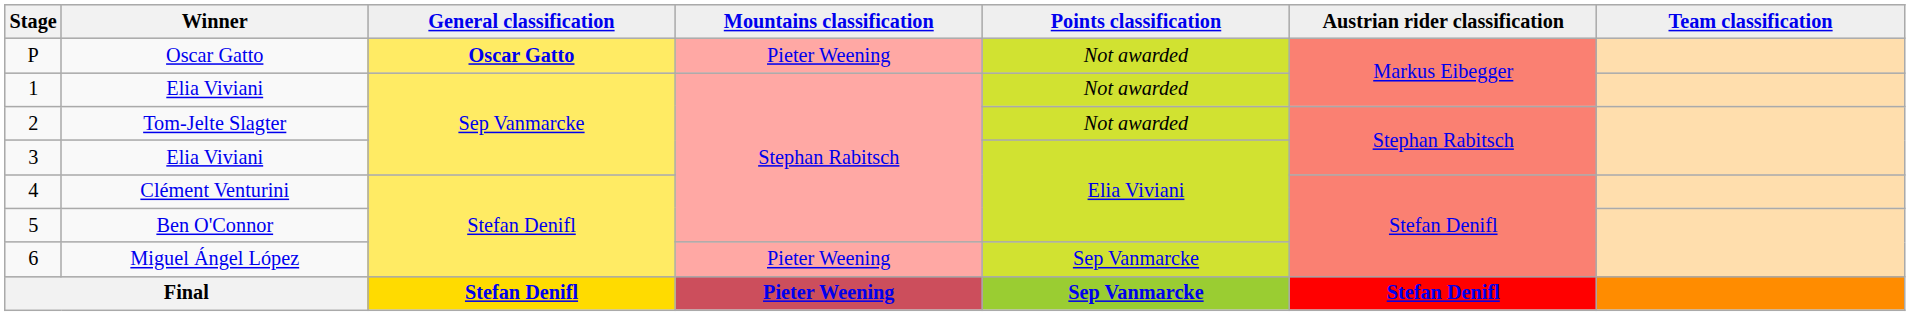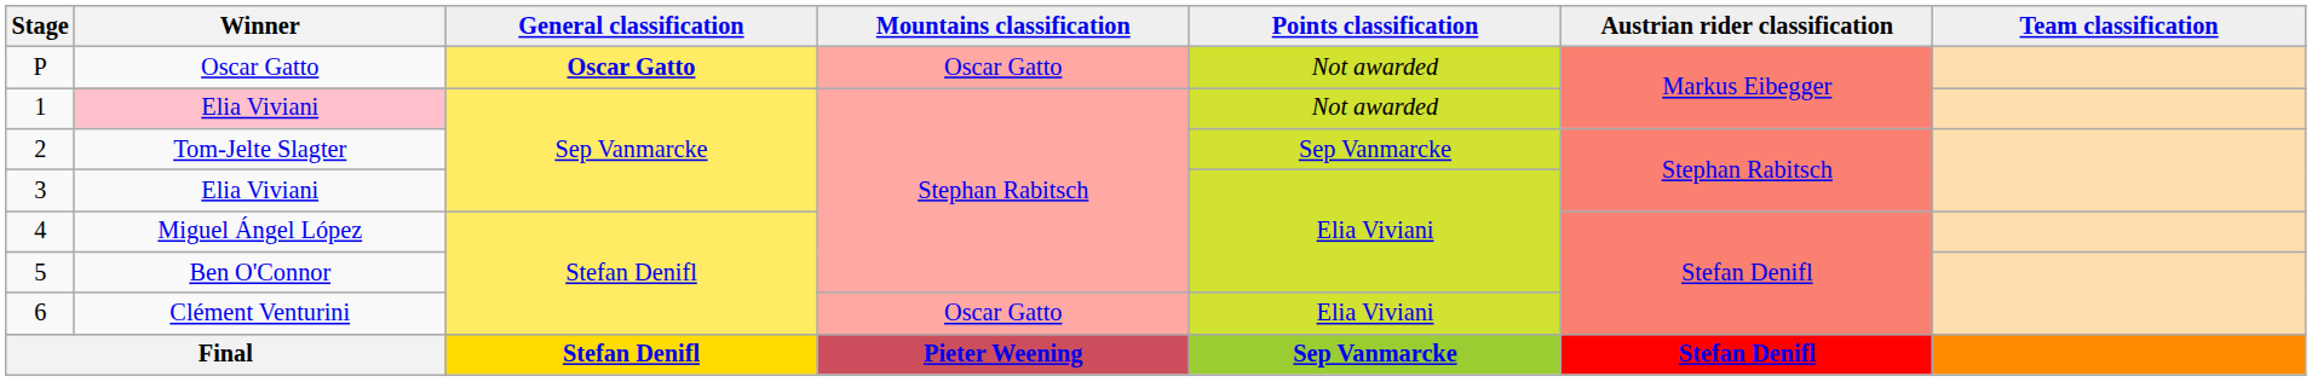 <table class="wikitable" style="text-align: center; font-size:smaller;">
 <tr style="background:#efefef;">
 <th style="width:1%;">Stage</th>
 <th style="width:16.5%;">Winner</th>
 <th style="background:#efefef; width:16.5%;"><a href='#'>General classification</a><br></th>
 <th style="background:#efefef; width:16.5%;"><a href='#'>Mountains classification</a><br></th>
 <th style="background:#efefef; width:16.5%;"><a href='#'>Points classification</a><br></th>
 <th style="background:#efefef; width:16.5%;">Austrian rider classification<br></th>
 <th style="background:#efefef; width:16.5%;"><a href='#'>Team classification</a><br></th>
 </tr>
 <tr>
 <td scope=row>P</td>
 <td><a href='#'>Oscar Gatto</a></td>
 <td style="background:#FFEB64;"><strong><a href='#'>Oscar Gatto</a></strong></td>
-<td style="background:#FFA8A4;"><a href='#'>Pieter Weening</a></td>
+<td style="background:#FFA8A4;"><a href='#'>Oscar Gatto</a></td>
 <td style="background:#D1E231;"><em>Not awarded</em></td>
 <td style="background:salmon;" rowspan=2><a href='#'>Markus Eibegger</a></td>
 <td style="background:navajowhite;"></td>
 </tr>
 <tr>
 <td scope=row>1</td>
-<td><a href='#'>Elia Viviani</a></td>
+<td style="background: pink;"><a href='#'>Elia Viviani</a></td>
 <td style="background:#FFEB64;" rowspan=3><a href='#'>Sep Vanmarcke</a></td>
 <td style="background:#FFA8A4;" rowspan=5><a href='#'>Stephan Rabitsch</a></td>
 <td style="background:#D1E231;"><em>Not awarded</em></td>
 <td style="background:navajowhite;"></td>
 </tr>
 <tr>
 <td scope=row>2</td>
 <td><a href='#'>Tom-Jelte Slagter</a></td>
-<td style="background:#D1E231;"><em>Not awarded</em></td>
+<td style="background:#D1E231;"><a href='#'>Sep Vanmarcke</a></td>
 <td style="background:salmon;" rowspan=2><a href='#'>Stephan Rabitsch</a></td>
 <td style="background:navajowhite;" rowspan=2></td>
 </tr>
 <tr>
 <td scope=row>3</td>
 <td><a href='#'>Elia Viviani</a></td>
 <td style="background:#D1E231;" rowspan=3><a href='#'>Elia Viviani</a></td>
 </tr>
 <tr>
 <td scope=row>4</td>
-<td><a href='#'>Clément Venturini</a></td>
+<td><a href='#'>Miguel Ángel López</a></td>
 <td style="background:#FFEB64;" rowspan=3><a href='#'>Stefan Denifl</a></td>
 <td style="background:salmon;" rowspan=3><a href='#'>Stefan Denifl</a></td>
 <td style="background:navajowhite;"></td>
 </tr>
 <tr>
 <td scope=row>5</td>
 <td><a href='#'>Ben O'Connor</a></td>
 <td style="background:navajowhite;" rowspan=2></td>
 </tr>
 <tr>
 <td scope=row>6</td>
-<td><a href='#'>Miguel Ángel López</a></td>
-<td style="background:#FFA8A4;"><a href='#'>Pieter Weening</a></td>
-<td style="background:#D1E231;"><a href='#'>Sep Vanmarcke</a></td>
+<td><a href='#'>Clément Venturini</a></td>
+<td style="background:#FFA8A4;"><a href='#'>Oscar Gatto</a></td>
+<td style="background:#D1E231;"><a href='#'>Elia Viviani</a></td>
 </tr>
 <tr>
 <th colspan=2>Final</th>
 <th style="background:#FFDB00;"><a href='#'>Stefan Denifl</a></th>
 <th style="background:#CC4E5C;"><a href='#'>Pieter Weening</a></th>
 <th style="background:#9ACD32;"><a href='#'>Sep Vanmarcke</a></th>
 <th style="background:red;"><a href='#'>Stefan Denifl</a></th>
 <th style="background:#FF8C00;"></th>
 </tr>
 </table>
